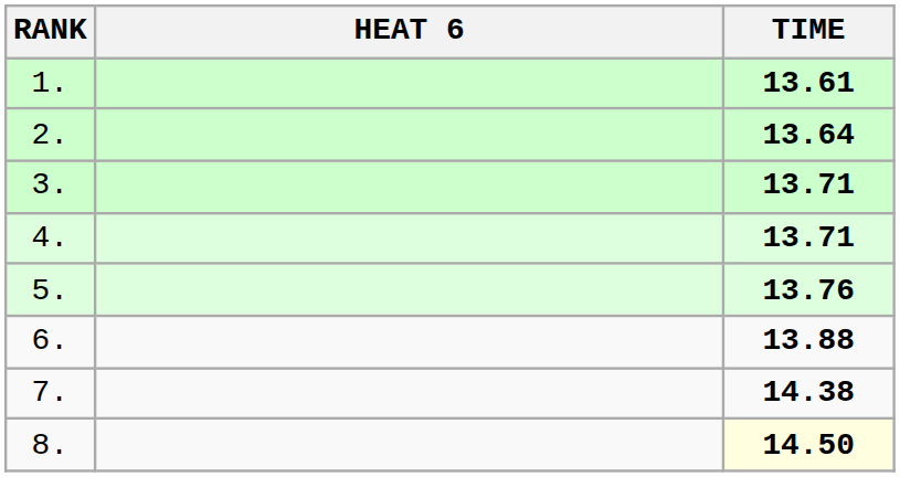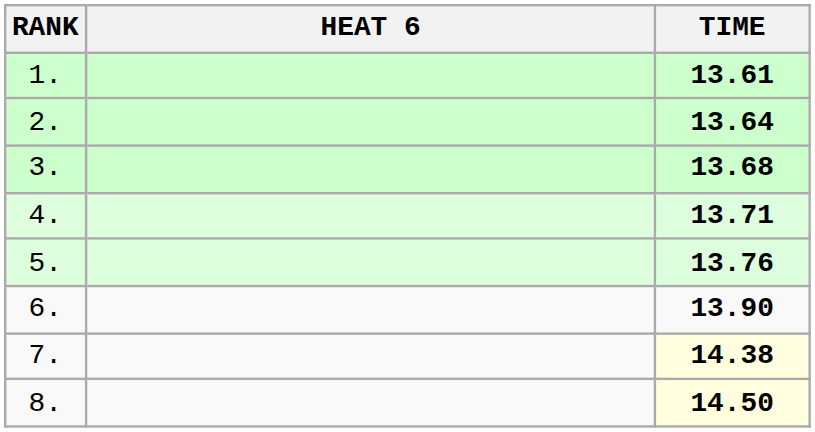 <table class="wikitable" style="border-collapse: collapse; font-size: 90%;">
 <tr>
 <th>RANK</th>
 <th style="width: 20em">HEAT 6</th>
 <th style="width: 5em">TIME</th>
 </tr>
 <tr style="background:#ccffcc;">
 <td align="center">1.</td>
 <td></td>
 <td align="center"><strong>13.61</strong></td>
 </tr>
 <tr style="background:#ccffcc;">
 <td align="center">2.</td>
 <td></td>
 <td align="center"><strong>13.64</strong></td>
 </tr>
 <tr style="background:#ccffcc;">
 <td align="center">3.</td>
 <td></td>
-<td align="center"><strong>13.71</strong></td>
+<td align="center"><strong>13.68</strong></td>
 </tr>
 <tr style="background:#ddffdd;">
 <td align="center">4.</td>
 <td></td>
 <td align="center"><strong>13.71</strong></td>
 </tr>
 <tr style="background:#ddffdd;">
 <td align="center">5.</td>
 <td></td>
 <td align="center"><strong>13.76</strong></td>
 </tr>
 <tr>
 <td align="center">6.</td>
 <td></td>
-<td align="center"><strong>13.88</strong></td>
+<td align="center"><strong>13.90</strong></td>
 </tr>
 <tr>
 <td align="center">7.</td>
 <td></td>
-<td align="center"><strong>14.38</strong></td>
+<td align="center" style="background: lightyellow;"><strong>14.38</strong></td>
 </tr>
 <tr>
 <td align="center">8.</td>
 <td></td>
 <td align="center" style="background: lightyellow;"><strong>14.50</strong></td>
 </tr>
 </table>
